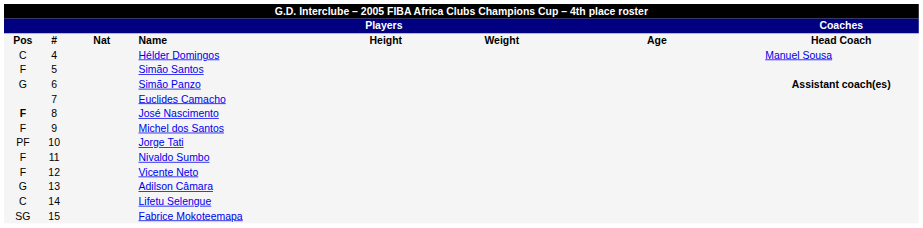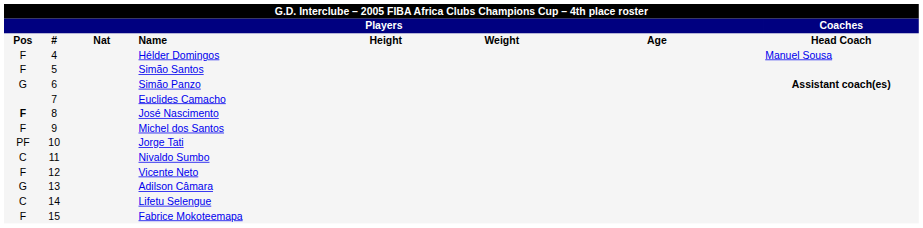 <table border=0 cellpadding=2 cellspacing=0  |- bgcolor=#f5f5f5 style="text-align:center; font-size:85%;" width=75%>
 <tr>
 <td colspan="8" style="background: black; color: white"><strong>G.D. Interclube – 2005 FIBA Africa Clubs Champions Cup – 4th place roster</strong></td>
 </tr>
 <tr>
 <td colspan="7" style="background: #000080; color: white"><strong>Players</strong></td>
 <td style="background: #000080; color: white"><strong>Coaches</strong></td>
 </tr>
 <tr style="background=#f5f5f5; color: black">
 <th width=5px>Pos</th>
 <th width=5px>#</th>
 <th width=50px>Nat</th>
 <th width=135px align=left>Name</th>
 <th width=100px>Height</th>
 <th width=70px>Weight</th>
 <th width=160px>Age</th>
 <th width=115px>Head Coach</th>
 </tr>
 <tr>
-<td>C</td>
+<td>F</td>
 <td>4</td>
 <td></td>
 <td align=left><a href='#'>Hélder Domingos</a></td>
 <td><span></span></td>
 <td></td>
 <td><span></span></td>
 <td align=left> <a href='#'>Manuel Sousa</a></td>
 </tr>
 <tr>
 <td>F</td>
 <td>5</td>
 <td></td>
 <td align=left><a href='#'>Simão Santos</a></td>
 <td><span></span></td>
 <td><span></span></td>
 <td><span></span></td>
 </tr>
 <tr>
 <td>G</td>
 <td>6</td>
 <td></td>
 <td align=left><a href='#'>Simão Panzo</a></td>
 <td><span></span></td>
 <td></td>
 <td><span></span></td>
 <td><strong>Assistant coach(es)</strong></td>
 </tr>
 <tr>
 <td></td>
 <td>7</td>
 <td></td>
 <td align=left><a href='#'>Euclides Camacho</a></td>
 <td></td>
 <td></td>
 <td><span></span></td>
 <td align=left></td>
 </tr>
 <tr>
 <td><strong>F</strong></td>
 <td>8</td>
 <td></td>
 <td align=left><a href='#'>José Nascimento</a></td>
 <td><span></span></td>
 <td></td>
 <td><span></span></td>
 <td align=left></td>
 </tr>
 <tr>
 <td>F</td>
 <td>9</td>
 <td></td>
 <td align=left><a href='#'>Michel dos Santos</a></td>
 <td><span></span></td>
 <td></td>
 <td><span></span></td>
 </tr>
 <tr>
 <td>PF</td>
 <td>10</td>
 <td></td>
 <td align=left><a href='#'>Jorge Tati</a></td>
 <td><span></span></td>
 <td><span></span></td>
 <td><span></span></td>
 </tr>
 <tr>
-<td>F</td>
+<td>C</td>
 <td>11</td>
 <td></td>
 <td align=left><a href='#'>Nivaldo Sumbo</a></td>
 <td><span></span></td>
 <td></td>
 <td><span></span></td>
 </tr>
 <tr>
 <td>F</td>
 <td>12</td>
 <td></td>
 <td align=left><a href='#'>Vicente Neto</a></td>
 <td><span></span></td>
 <td></td>
 <td><span></span></td>
 </tr>
 <tr>
 <td>G</td>
 <td>13</td>
 <td></td>
 <td align=left><a href='#'>Adilson Câmara</a></td>
 <td><span></span></td>
 <td></td>
 <td><span></span></td>
 </tr>
 <tr>
 <td>C</td>
 <td>14</td>
 <td></td>
 <td align=left><a href='#'>Lifetu Selengue</a></td>
 <td><span></span></td>
 <td><span></span></td>
 <td><span></span></td>
 </tr>
 <tr>
-<td>SG</td>
+<td>F</td>
 <td>15</td>
 <td></td>
 <td align=left><a href='#'>Fabrice Mokoteemapa</a></td>
 <td><span></span></td>
 <td></td>
 <td><span></span></td>
 </tr>
 </table>
